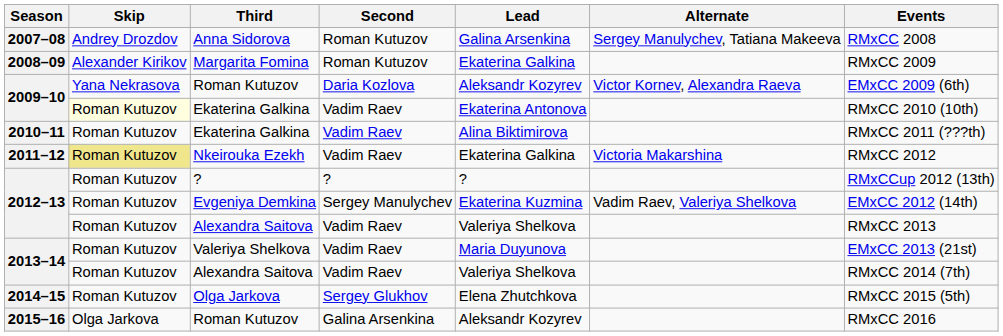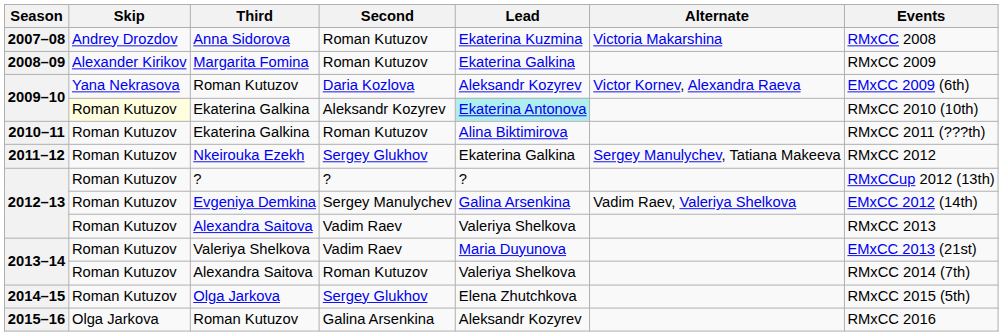 <table class="wikitable">
 <tr>
 <th scope="col">Season</th>
 <th scope="col">Skip</th>
 <th scope="col">Third</th>
 <th scope="col">Second</th>
 <th scope="col">Lead</th>
 <th scope="col">Alternate</th>
 <th scope="col">Events</th>
 </tr>
 <tr>
 <th scope="row">2007–08</th>
 <td><a href='#'>Andrey Drozdov</a></td>
 <td><a href='#'>Anna Sidorova</a></td>
 <td>Roman Kutuzov</td>
-<td><a href='#'>Galina Arsenkina</a></td>
-<td><a href='#'>Sergey Manulychev</a>, Tatiana Makeeva</td>
+<td><a href='#'>Ekaterina Kuzmina</a></td>
+<td><a href='#'>Victoria Makarshina</a></td>
 <td><a href='#'>RMxCC</a> 2008 </td>
 </tr>
 <tr>
 <th scope="row">2008–09</th>
 <td><a href='#'>Alexander Kirikov</a></td>
 <td><a href='#'>Margarita Fomina</a></td>
 <td>Roman Kutuzov</td>
 <td><a href='#'>Ekaterina Galkina</a></td>
 <td></td>
 <td>RMxCC 2009 </td>
 </tr>
 <tr>
 <th scope="row" rowspan=2>2009–10</th>
 <td><a href='#'>Yana Nekrasova</a></td>
 <td>Roman Kutuzov</td>
 <td><a href='#'>Daria Kozlova</a></td>
 <td><a href='#'>Aleksandr Kozyrev</a></td>
 <td><a href='#'>Victor Kornev</a>, <a href='#'>Alexandra Raeva</a></td>
 <td><a href='#'>EMxCC 2009</a> (6th)</td>
 </tr>
 <tr>
 <td style="background: lightyellow;">Roman Kutuzov</td>
 <td>Ekaterina Galkina</td>
-<td>Vadim Raev</td>
-<td><a href='#'>Ekaterina Antonova</a></td>
+<td>Aleksandr Kozyrev</td>
+<td style="background: paleturquoise;"><a href='#'>Ekaterina Antonova</a></td>
 <td></td>
 <td>RMxCC 2010 (10th)</td>
 </tr>
 <tr>
 <th scope="row">2010–11</th>
 <td>Roman Kutuzov</td>
 <td>Ekaterina Galkina</td>
-<td><a href='#'>Vadim Raev</a></td>
+<td>Roman Kutuzov</td>
 <td><a href='#'>Alina Biktimirova</a></td>
 <td></td>
 <td>RMxCC 2011 (???th)</td>
 </tr>
 <tr>
 <th scope="row">2011–12</th>
-<td style="background: khaki;">Roman Kutuzov</td>
+<td>Roman Kutuzov</td>
 <td><a href='#'>Nkeirouka Ezekh</a></td>
-<td>Vadim Raev</td>
+<td><a href='#'>Sergey Glukhov</a></td>
 <td>Ekaterina Galkina</td>
-<td><a href='#'>Victoria Makarshina</a></td>
+<td><a href='#'>Sergey Manulychev</a>, Tatiana Makeeva</td>
 <td>RMxCC 2012 </td>
 </tr>
 <tr>
 <th scope="row" rowspan=3>2012–13</th>
 <td>Roman Kutuzov</td>
 <td>?</td>
 <td>?</td>
 <td>?</td>
 <td></td>
 <td><a href='#'>RMxCCup</a> 2012 (13th)</td>
 </tr>
 <tr>
 <td>Roman Kutuzov</td>
 <td><a href='#'>Evgeniya Demkina</a></td>
 <td>Sergey Manulychev</td>
-<td><a href='#'>Ekaterina Kuzmina</a></td>
+<td><a href='#'>Galina Arsenkina</a></td>
 <td>Vadim Raev, <a href='#'>Valeriya Shelkova</a></td>
 <td><a href='#'>EMxCC 2012</a> (14th)</td>
 </tr>
 <tr>
 <td>Roman Kutuzov</td>
 <td><a href='#'>Alexandra Saitova</a></td>
 <td>Vadim Raev</td>
 <td>Valeriya Shelkova</td>
 <td></td>
 <td>RMxCC 2013 </td>
 </tr>
 <tr>
 <th scope="row" rowspan=2>2013–14</th>
 <td>Roman Kutuzov</td>
 <td>Valeriya Shelkova</td>
 <td>Vadim Raev</td>
 <td><a href='#'>Maria Duyunova</a></td>
 <td></td>
 <td><a href='#'>EMxCC 2013</a> (21st)</td>
 </tr>
 <tr>
 <td>Roman Kutuzov</td>
 <td>Alexandra Saitova</td>
-<td>Vadim Raev</td>
+<td>Roman Kutuzov</td>
 <td>Valeriya Shelkova</td>
 <td></td>
 <td>RMxCC 2014 (7th)</td>
 </tr>
 <tr>
 <th scope="row">2014–15</th>
 <td>Roman Kutuzov</td>
 <td><a href='#'>Olga Jarkova</a></td>
 <td><a href='#'>Sergey Glukhov</a></td>
 <td>Elena Zhutchkova</td>
 <td></td>
 <td>RMxCC 2015 (5th)</td>
 </tr>
 <tr>
 <th scope="row">2015–16</th>
 <td>Olga Jarkova</td>
 <td>Roman Kutuzov</td>
 <td>Galina Arsenkina</td>
 <td>Aleksandr Kozyrev</td>
 <td></td>
 <td>RMxCC 2016 </td>
 </tr>
 </table>
